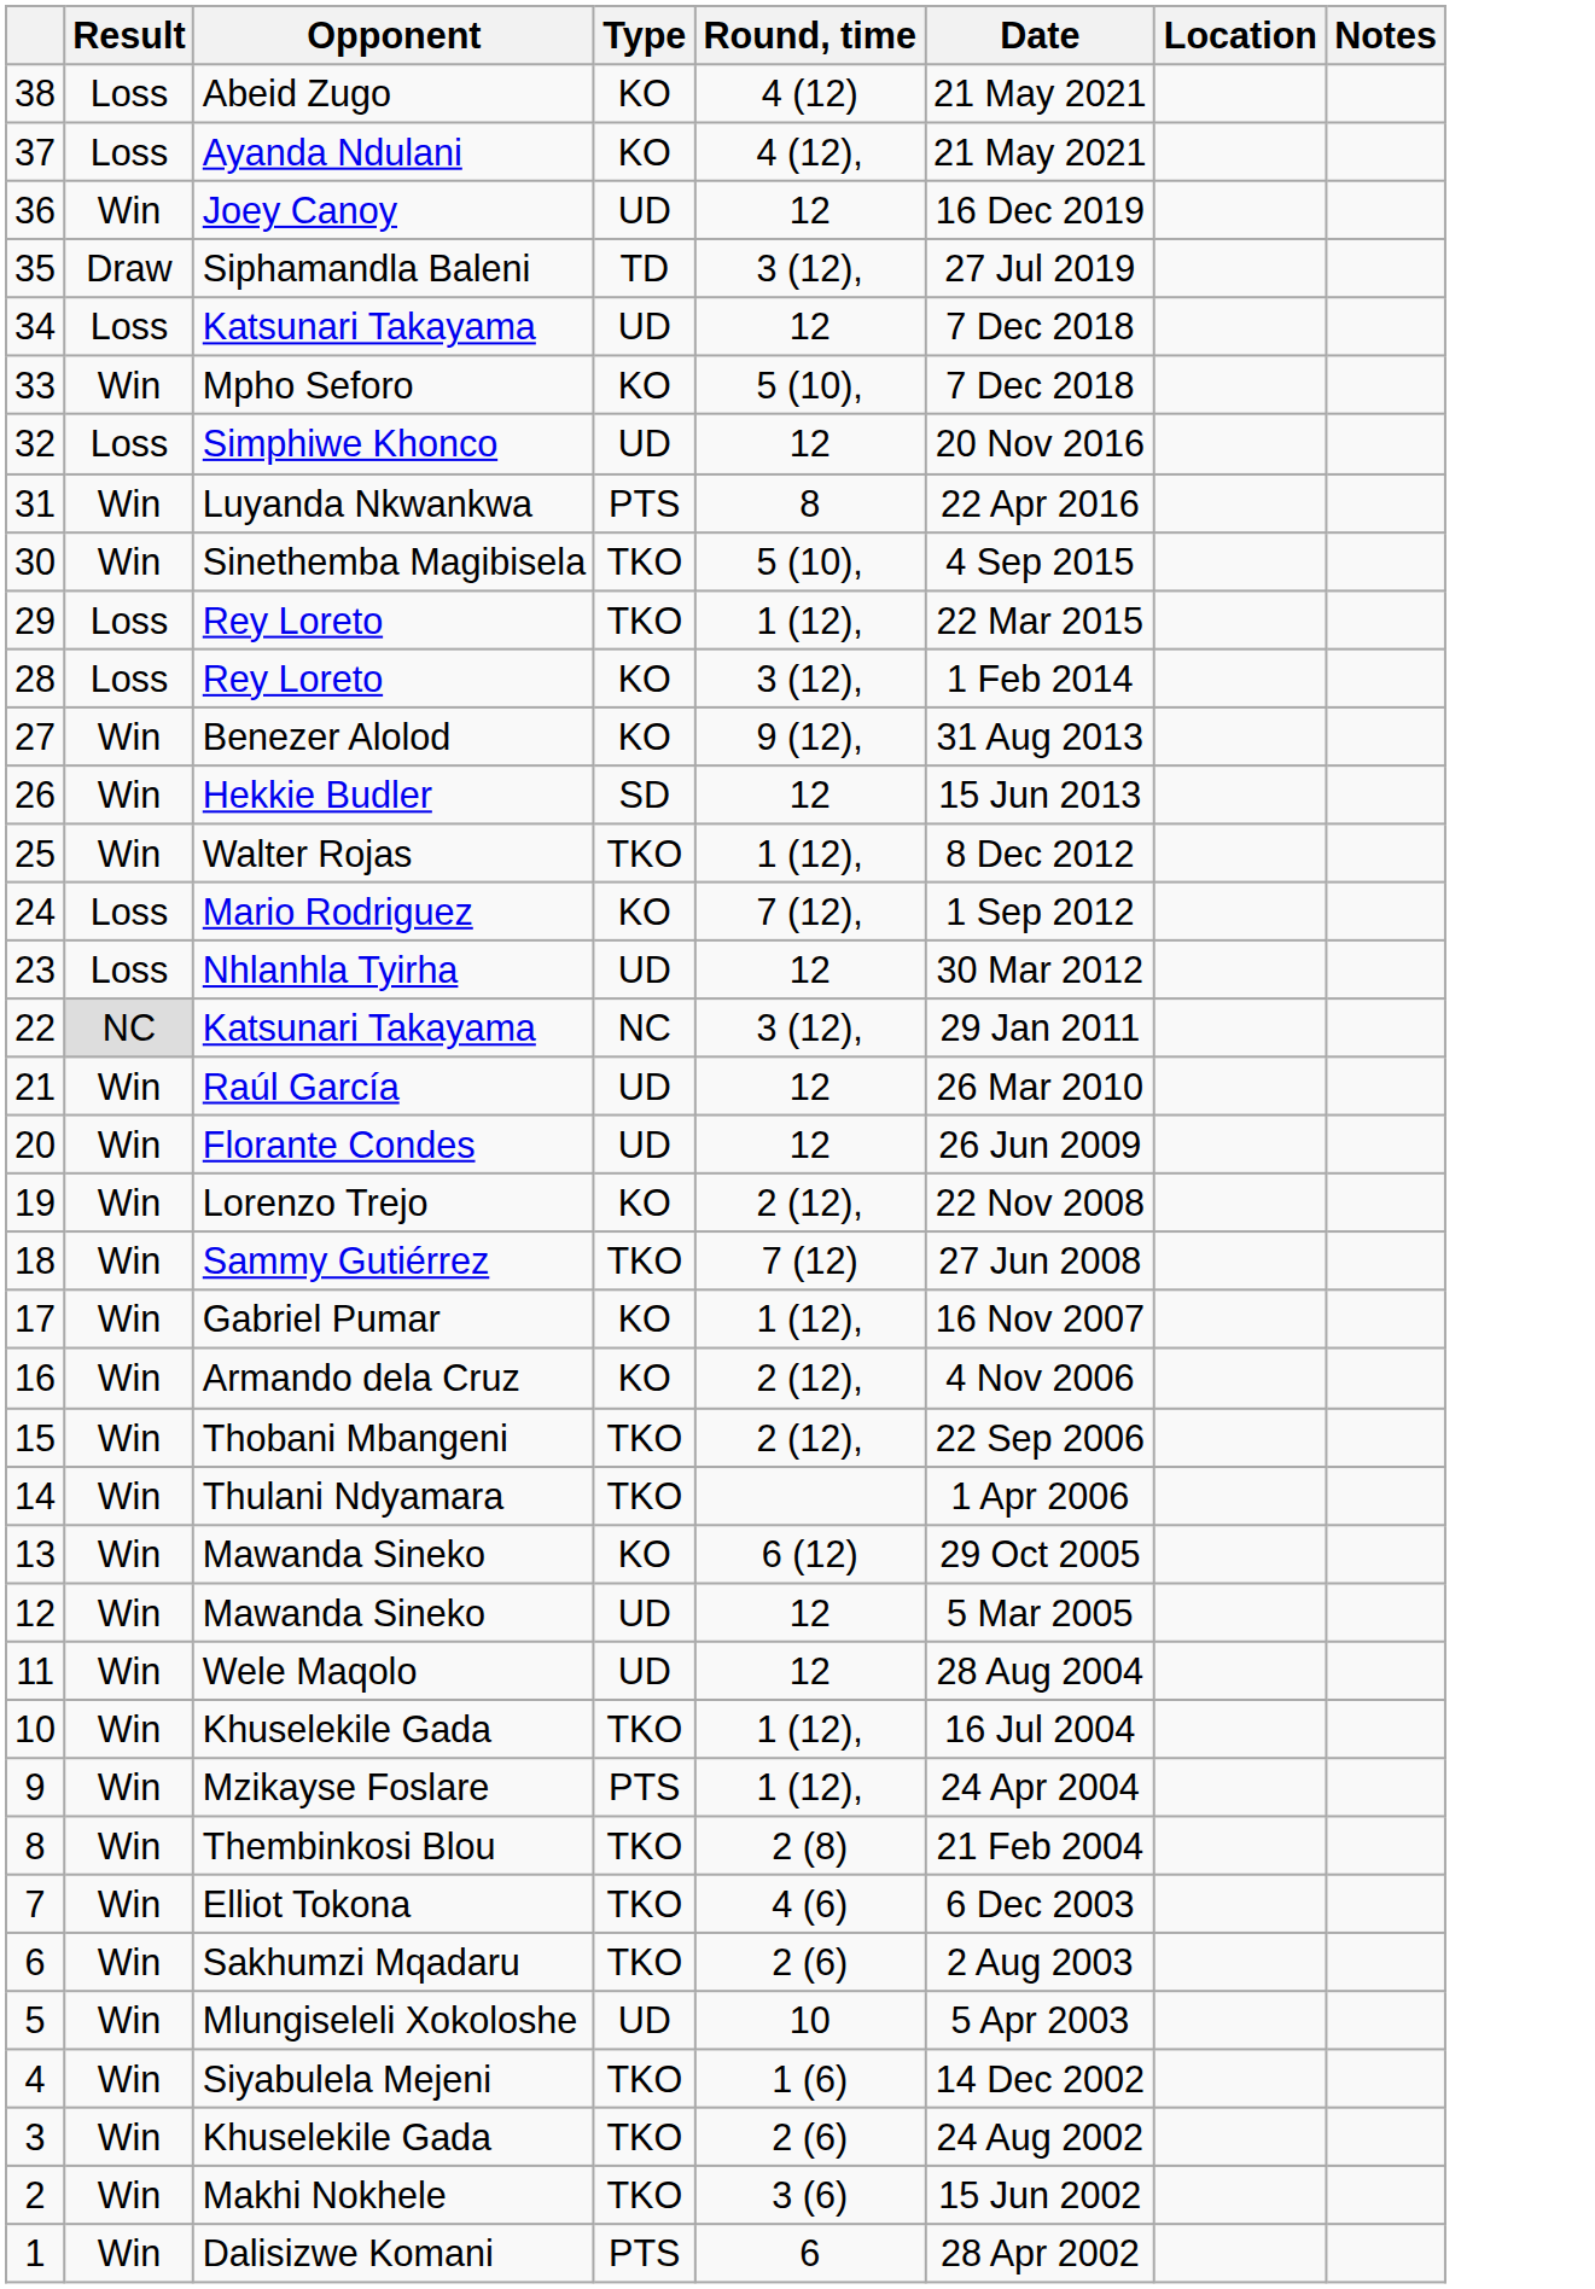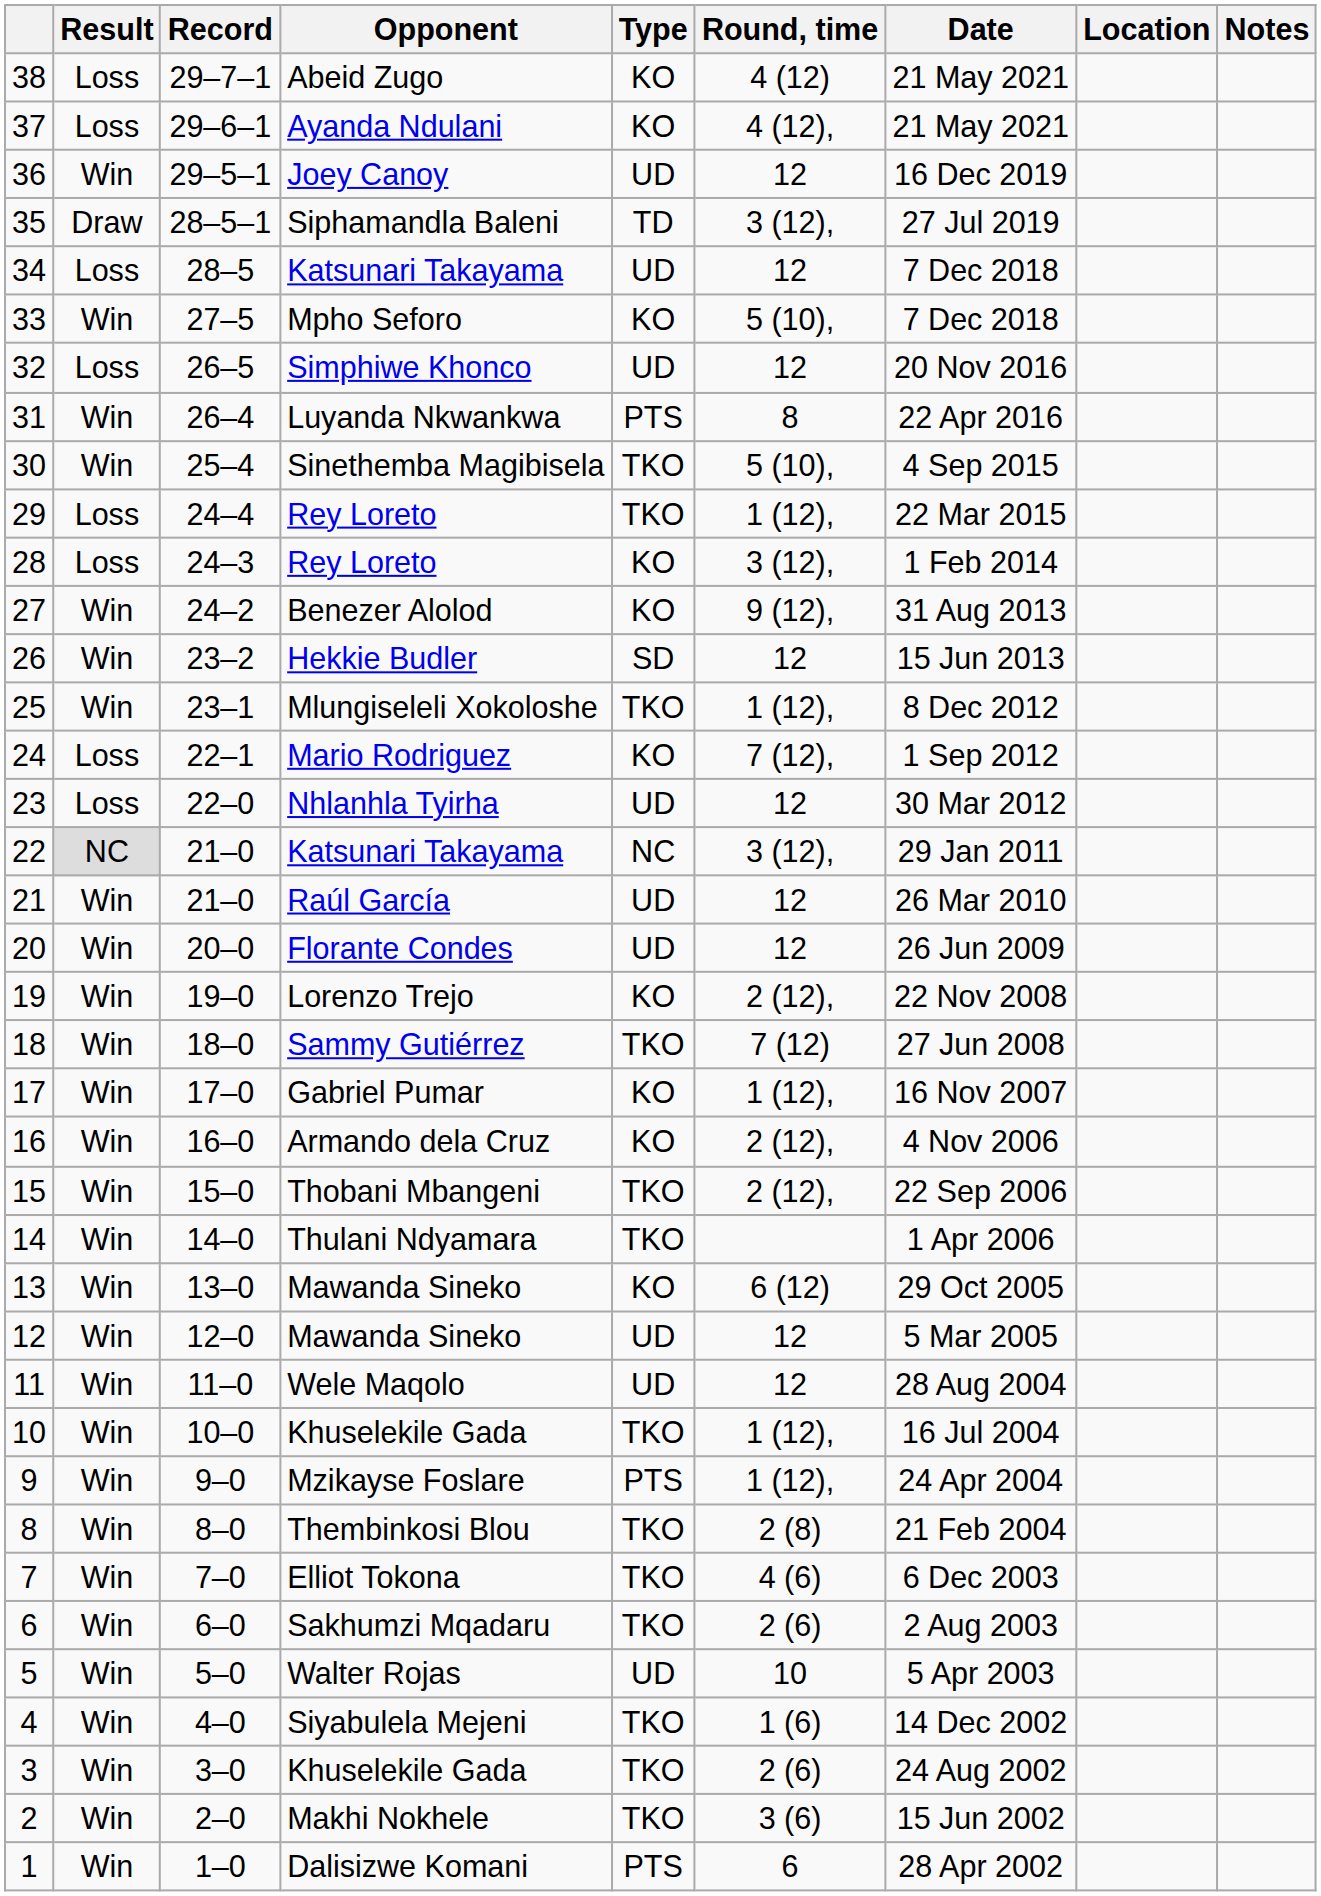 <table class="wikitable" style="text-align:center; font-size:95%">
 <tr>
 <th></th>
 <th>Result</th>
+<th>Record</th>
 <th>Opponent</th>
 <th>Type</th>
 <th>Round, time</th>
 <th>Date</th>
 <th>Location</th>
 <th>Notes</th>
 </tr>
 <tr>
 <td>38</td>
 <td>Loss</td>
+<td>29–7–1 </td>
 <td align=left> Abeid Zugo</td>
 <td>KO</td>
 <td>4 (12)</td>
 <td>21 May 2021</td>
 <td align=left></td>
 <td align=left></td>
 </tr>
 <tr>
 <td>37</td>
 <td>Loss</td>
+<td>29–6–1 </td>
 <td align=left> <a href='#'>Ayanda Ndulani</a></td>
 <td>KO</td>
 <td>4 (12), </td>
 <td>21 May 2021</td>
 <td align=left></td>
 <td align=left></td>
 </tr>
 <tr>
 <td>36</td>
 <td>Win</td>
+<td>29–5–1 </td>
 <td align=left> <a href='#'>Joey Canoy</a></td>
 <td>UD</td>
 <td>12</td>
 <td>16 Dec 2019</td>
 <td align=left></td>
 <td align=left></td>
 </tr>
 <tr>
 <td>35</td>
 <td>Draw</td>
+<td>28–5–1 </td>
 <td align=left> Siphamandla Baleni</td>
 <td>TD</td>
 <td>3 (12), </td>
 <td>27 Jul 2019</td>
 <td align=left></td>
 <td align=left></td>
 </tr>
 <tr>
 <td>34</td>
 <td>Loss</td>
+<td>28–5 </td>
 <td align=left> <a href='#'>Katsunari Takayama</a></td>
 <td>UD</td>
 <td>12</td>
 <td>7 Dec 2018</td>
 <td align=left></td>
 <td align=left></td>
 </tr>
 <tr>
 <td>33</td>
 <td>Win</td>
+<td>27–5 </td>
 <td align=left> Mpho Seforo</td>
 <td>KO</td>
 <td>5 (10), </td>
 <td>7 Dec 2018</td>
 <td align=left></td>
 <td align=left></td>
 </tr>
 <tr>
 <td>32</td>
 <td>Loss</td>
+<td>26–5 </td>
 <td align=left> <a href='#'>Simphiwe Khonco</a></td>
 <td>UD</td>
 <td>12</td>
 <td>20 Nov 2016</td>
 <td align=left></td>
 <td align=left></td>
 </tr>
 <tr>
 <td>31</td>
 <td>Win</td>
+<td>26–4 </td>
 <td align=left> Luyanda Nkwankwa</td>
 <td>PTS</td>
 <td>8</td>
 <td>22 Apr 2016</td>
 <td align=left></td>
 <td align=left></td>
 </tr>
 <tr>
 <td>30</td>
 <td>Win</td>
+<td>25–4 </td>
 <td align=left> Sinethemba Magibisela</td>
 <td>TKO</td>
 <td>5 (10), </td>
 <td>4 Sep 2015</td>
 <td align=left></td>
 <td align=left></td>
 </tr>
 <tr>
 <td>29</td>
 <td>Loss</td>
+<td>24–4 </td>
 <td align=left> <a href='#'>Rey Loreto</a></td>
 <td>TKO</td>
 <td>1 (12), </td>
 <td>22 Mar 2015</td>
 <td align=left> </td>
 <td align=left></td>
 </tr>
 <tr>
 <td>28</td>
 <td>Loss</td>
+<td>24–3 </td>
 <td align=left> <a href='#'>Rey Loreto</a></td>
 <td>KO</td>
 <td>3 (12), </td>
 <td>1 Feb 2014</td>
 <td align=left> </td>
 <td align=left></td>
 </tr>
 <tr>
 <td>27</td>
 <td>Win</td>
+<td>24–2 </td>
 <td align=left> Benezer Alolod</td>
 <td>KO</td>
 <td>9 (12), </td>
 <td>31 Aug 2013</td>
 <td align=left> </td>
 <td align=left></td>
 </tr>
 <tr>
 <td>26</td>
 <td>Win</td>
+<td>23–2 </td>
 <td align=left> <a href='#'>Hekkie Budler</a></td>
 <td>SD</td>
 <td>12</td>
 <td>15 Jun 2013</td>
 <td align=left> </td>
 <td align=left></td>
 </tr>
 <tr>
 <td>25</td>
 <td>Win</td>
-<td align=left> Walter Rojas</td>
+<td>23–1 </td>
+<td align=left> Mlungiseleli Xokoloshe</td>
 <td>TKO</td>
 <td>1 (12), </td>
 <td>8 Dec 2012</td>
 <td align=left> </td>
 <td align=left></td>
 </tr>
 <tr>
 <td>24</td>
 <td>Loss</td>
+<td>22–1 </td>
 <td align=left> <a href='#'>Mario Rodriguez</a></td>
 <td>KO</td>
 <td>7 (12), </td>
 <td>1 Sep 2012</td>
 <td align=left> </td>
 <td align=left></td>
 </tr>
 <tr>
 <td>23</td>
 <td>Loss</td>
+<td>22–0 </td>
 <td align=left> <a href='#'>Nhlanhla Tyirha</a></td>
 <td>UD</td>
 <td>12</td>
 <td>30 Mar 2012</td>
 <td align=left> </td>
 <td align=left></td>
 </tr>
 <tr>
 <td>22</td>
 <td style="background: #DDDDDD">NC</td>
+<td>21–0 </td>
 <td align=left> <a href='#'>Katsunari Takayama</a></td>
 <td>NC</td>
 <td>3 (12), </td>
 <td>29 Jan 2011</td>
 <td align=left> </td>
 <td align=left></td>
 </tr>
 <tr>
 <td>21</td>
 <td>Win</td>
+<td>21–0</td>
 <td align=left> <a href='#'>Raúl García</a></td>
 <td>UD</td>
 <td>12</td>
 <td>26 Mar 2010</td>
 <td align=left> </td>
 <td align=left></td>
 </tr>
 <tr>
 <td>20</td>
 <td>Win</td>
+<td>20–0</td>
 <td align=left> <a href='#'>Florante Condes</a></td>
 <td>UD</td>
 <td>12</td>
 <td>26 Jun 2009</td>
 <td align=left> </td>
 <td align=left></td>
 </tr>
 <tr>
 <td>19</td>
 <td>Win</td>
+<td>19–0</td>
 <td align=left> Lorenzo Trejo</td>
 <td>KO</td>
 <td>2 (12), </td>
 <td>22 Nov 2008</td>
 <td align=left> </td>
 <td align=left></td>
 </tr>
 <tr>
 <td>18</td>
 <td>Win</td>
+<td>18–0</td>
 <td align=left> <a href='#'>Sammy Gutiérrez</a></td>
 <td>TKO</td>
 <td>7 (12)</td>
 <td>27 Jun 2008</td>
 <td align=left> </td>
 <td align=left></td>
 </tr>
 <tr>
 <td>17</td>
 <td>Win</td>
+<td>17–0</td>
 <td align=left> Gabriel Pumar</td>
 <td>KO</td>
 <td>1 (12), </td>
 <td>16 Nov 2007</td>
 <td align=left> </td>
 <td align=left></td>
 </tr>
 <tr>
 <td>16</td>
 <td>Win</td>
+<td>16–0</td>
 <td align=left> Armando dela Cruz</td>
 <td>KO</td>
 <td>2 (12), </td>
 <td>4 Nov 2006</td>
 <td align=left> </td>
 <td align=left></td>
 </tr>
 <tr>
 <td>15</td>
 <td>Win</td>
+<td>15–0</td>
 <td align=left> Thobani Mbangeni</td>
 <td>TKO</td>
 <td>2 (12), </td>
 <td>22 Sep 2006</td>
 <td align=left> </td>
 <td align=left></td>
 </tr>
 <tr>
 <td>14</td>
 <td>Win</td>
+<td>14–0</td>
 <td align=left> Thulani Ndyamara</td>
 <td>TKO</td>
 <td></td>
 <td>1 Apr 2006</td>
 <td align=left> </td>
 <td align=left></td>
 </tr>
 <tr>
 <td>13</td>
 <td>Win</td>
+<td>13–0</td>
 <td align=left> Mawanda Sineko</td>
 <td>KO</td>
 <td>6 (12)</td>
 <td>29 Oct 2005</td>
 <td align=left> </td>
 <td align=left></td>
 </tr>
 <tr>
 <td>12</td>
 <td>Win</td>
+<td>12–0</td>
 <td align=left> Mawanda Sineko</td>
 <td>UD</td>
 <td>12</td>
 <td>5 Mar 2005</td>
 <td align=left> </td>
 <td align=left></td>
 </tr>
 <tr>
 <td>11</td>
 <td>Win</td>
+<td>11–0</td>
 <td align=left> Wele Maqolo</td>
 <td>UD</td>
 <td>12</td>
 <td>28 Aug 2004</td>
 <td align=left> </td>
 <td align=left></td>
 </tr>
 <tr>
 <td>10</td>
 <td>Win</td>
+<td>10–0</td>
 <td align=left> Khuselekile Gada</td>
 <td>TKO</td>
 <td>1 (12), </td>
 <td>16 Jul 2004</td>
 <td align=left> </td>
 <td align=left></td>
 </tr>
 <tr>
 <td>9</td>
 <td>Win</td>
+<td>9–0</td>
 <td align=left> Mzikayse Foslare</td>
 <td>PTS</td>
 <td>1 (12), </td>
 <td>24 Apr 2004</td>
 <td align=left> </td>
 <td align=left></td>
 </tr>
 <tr>
 <td>8</td>
 <td>Win</td>
+<td>8–0</td>
 <td align=left> Thembinkosi Blou</td>
 <td>TKO</td>
 <td>2 (8)</td>
 <td>21 Feb 2004</td>
 <td align=left> </td>
 <td align=left></td>
 </tr>
 <tr>
 <td>7</td>
 <td>Win</td>
+<td>7–0</td>
 <td align=left> Elliot Tokona</td>
 <td>TKO</td>
 <td>4 (6)</td>
 <td>6 Dec 2003</td>
 <td align=left> </td>
 <td align=left></td>
 </tr>
 <tr>
 <td>6</td>
 <td>Win</td>
+<td>6–0</td>
 <td align=left> Sakhumzi Mqadaru</td>
 <td>TKO</td>
 <td>2 (6)</td>
 <td>2 Aug 2003</td>
 <td align=left> </td>
 <td align=left></td>
 </tr>
 <tr>
 <td>5</td>
 <td>Win</td>
-<td align=left> Mlungiseleli Xokoloshe</td>
+<td>5–0</td>
+<td align=left> Walter Rojas</td>
 <td>UD</td>
 <td>10</td>
 <td>5 Apr 2003</td>
 <td align=left> </td>
 <td align=left></td>
 </tr>
 <tr>
 <td>4</td>
 <td>Win</td>
+<td>4–0</td>
 <td align=left> Siyabulela Mejeni</td>
 <td>TKO</td>
 <td>1 (6)</td>
 <td>14 Dec 2002</td>
 <td align=left> </td>
 <td align=left></td>
 </tr>
 <tr>
 <td>3</td>
 <td>Win</td>
+<td>3–0</td>
 <td align=left> Khuselekile Gada</td>
 <td>TKO</td>
 <td>2 (6)</td>
 <td>24 Aug 2002</td>
 <td align=left> </td>
 <td align=left></td>
 </tr>
 <tr>
 <td>2</td>
 <td>Win</td>
+<td>2–0</td>
 <td align=left> Makhi Nokhele</td>
 <td>TKO</td>
 <td>3 (6)</td>
 <td>15 Jun 2002</td>
 <td align=left> </td>
 <td align=left></td>
 </tr>
 <tr>
 <td>1</td>
 <td>Win</td>
+<td>1–0</td>
 <td align=left> Dalisizwe Komani</td>
 <td>PTS</td>
 <td>6</td>
 <td>28 Apr 2002</td>
 <td align=left> </td>
 <td align=left></td>
 </tr>
 </table>
